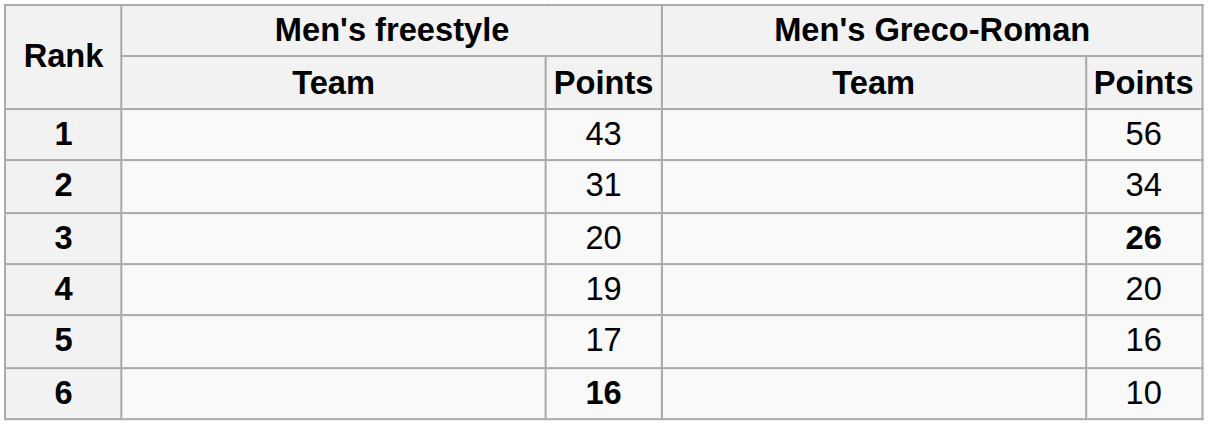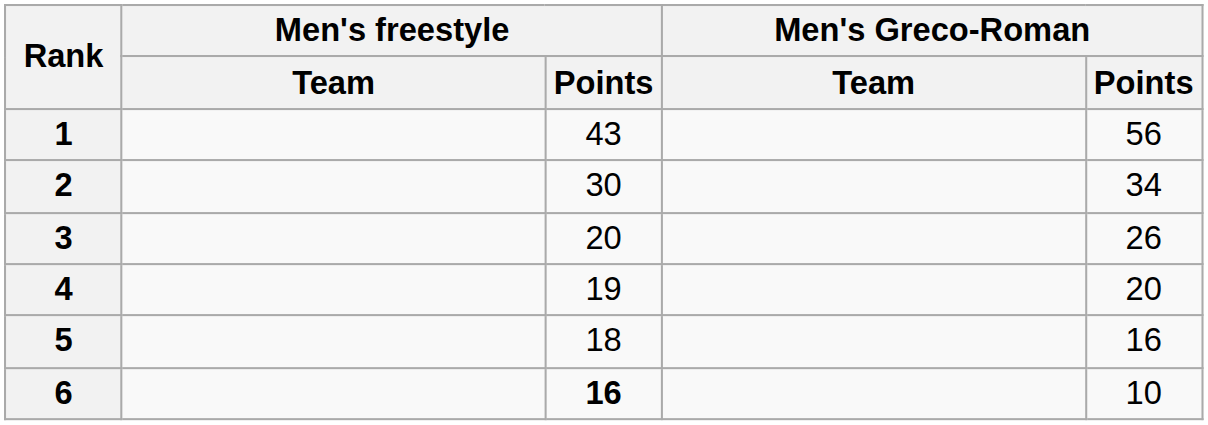 <table class="wikitable" style="text-align:center;">
 <tr>
 <th width=50 rowspan="2">Rank</th>
 <th colspan="2">Men's freestyle</th>
 <th colspan="2">Men's Greco-Roman</th>
 </tr>
 <tr>
 <th width=200>Team</th>
 <th width=50>Points</th>
 <th width=200>Team</th>
 <th width=50>Points</th>
 </tr>
 <tr>
 <th>1</th>
 <td align=left></td>
 <td>43</td>
 <td align=left></td>
 <td>56</td>
 </tr>
 <tr>
 <th>2</th>
 <td align=left></td>
-<td>31</td>
+<td>30</td>
 <td align=left></td>
 <td>34</td>
 </tr>
 <tr>
 <th>3</th>
 <td align=left></td>
 <td>20</td>
 <td align=left></td>
-<td><strong>26</strong></td>
+<td>26</td>
 </tr>
 <tr>
 <th>4</th>
 <td align=left></td>
 <td>19</td>
 <td align=left></td>
 <td>20</td>
 </tr>
 <tr>
 <th>5</th>
 <td align=left></td>
-<td>17</td>
+<td>18</td>
 <td align=left></td>
 <td>16</td>
 </tr>
 <tr>
 <th>6</th>
 <td align=left></td>
 <td><strong>16</strong></td>
 <td align=left></td>
 <td>10</td>
 </tr>
 </table>
